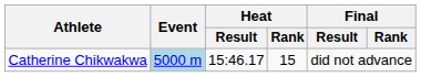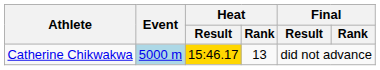 <table class=wikitable style="font-size:90%">
 <tr>
 <th rowspan="2">Athlete</th>
 <th rowspan="2">Event</th>
 <th colspan="2">Heat</th>
 <th colspan="2">Final</th>
 </tr>
 <tr style="font-size:95%">
 <th>Result</th>
 <th>Rank</th>
 <th>Result</th>
 <th>Rank</th>
 </tr>
 <tr align=center>
 <td align=left><a href='#'>Catherine Chikwakwa</a></td>
 <td align=left style="background: lightblue;"><a href='#'>5000 m</a></td>
-<td>15:46.17</td>
-<td>15</td>
+<td style="background: gold;">15:46.17</td>
+<td>13</td>
 <td colspan=2>did not advance</td>
 </tr>
 </table>
